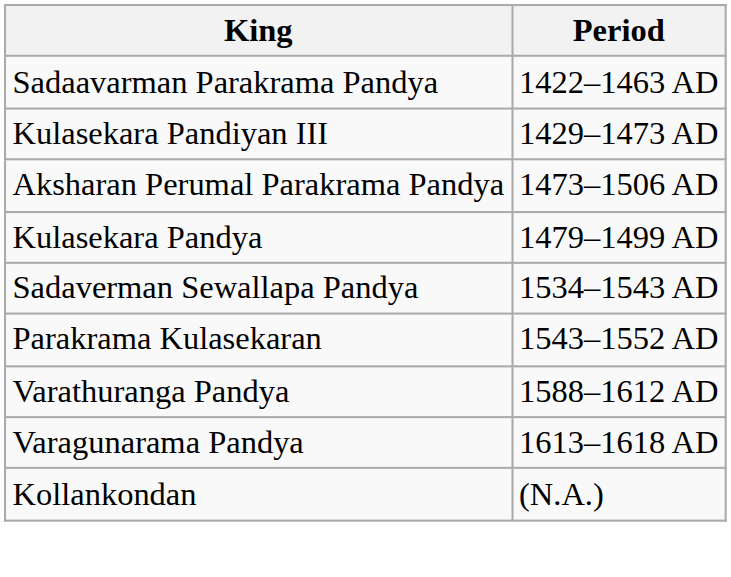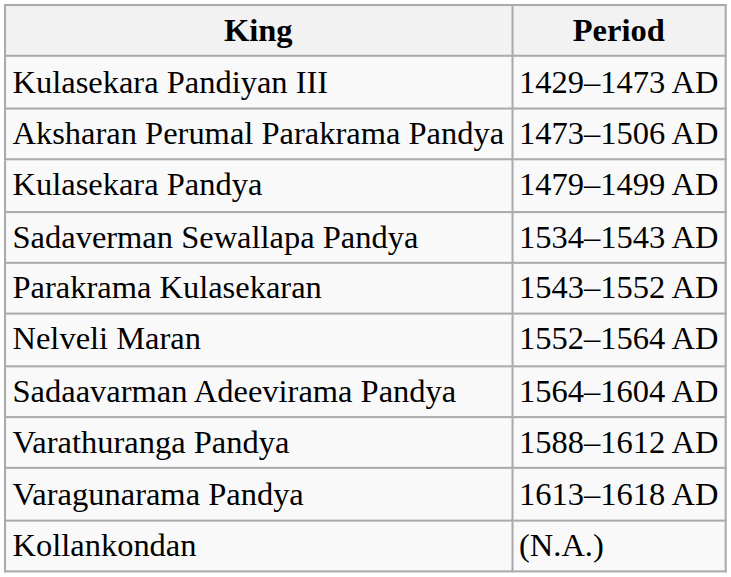 <table class="wikitable">
 <tr>
 <th>King</th>
 <th>Period</th>
-</tr>
-<tr>
-<td>Sadaavarman Parakrama Pandya</td>
-<td>1422–1463 AD</td>
 </tr>
 <tr>
 <td>Kulasekara Pandiyan III</td>
 <td>1429–1473 AD</td>
 </tr>
 <tr>
 <td>Aksharan Perumal Parakrama Pandya</td>
 <td>1473–1506 AD</td>
 </tr>
 <tr>
 <td>Kulasekara Pandya</td>
 <td>1479–1499 AD</td>
 </tr>
 <tr>
 <td>Sadaverman Sewallapa Pandya</td>
 <td>1534–1543 AD</td>
 </tr>
 <tr>
 <td>Parakrama Kulasekaran</td>
 <td>1543–1552 AD</td>
 </tr>
 <tr>
+<td>Nelveli Maran</td>
+<td>1552–1564 AD</td>
+</tr>
+<tr>
+<td>Sadaavarman Adeevirama Pandya</td>
+<td>1564–1604 AD</td>
+</tr>
+<tr>
 <td>Varathuranga Pandya</td>
 <td>1588–1612 AD</td>
 </tr>
 <tr>
 <td>Varagunarama Pandya</td>
 <td>1613–1618 AD</td>
 </tr>
 <tr>
 <td>Kollankondan</td>
 <td>(N.A.)</td>
 </tr>
 </table>
